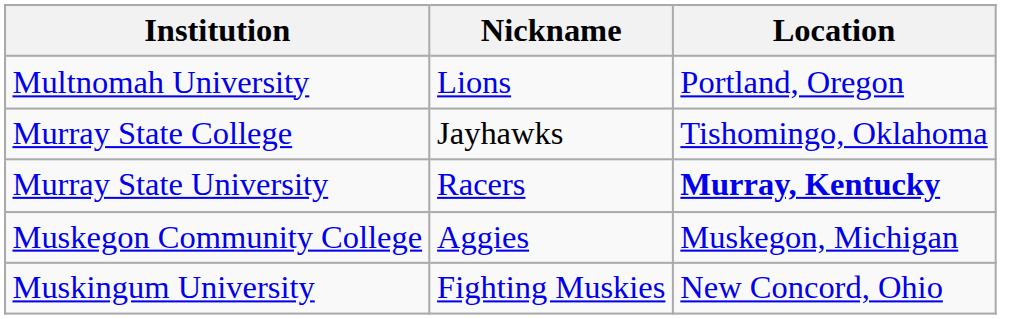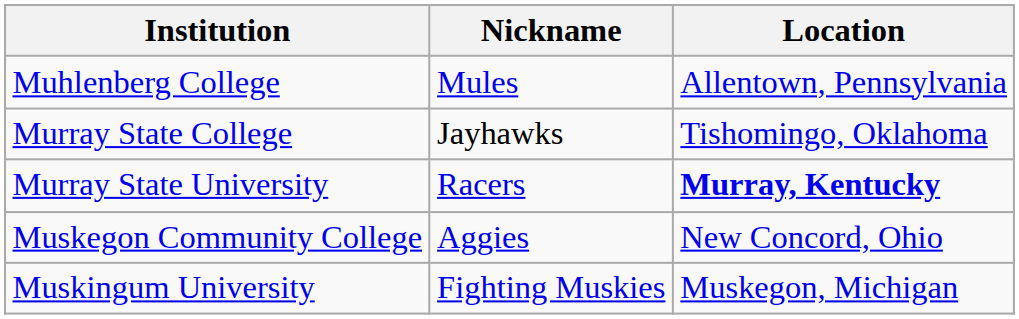 <table class="wikitable">
 <tr>
 <th>Institution</th>
 <th>Nickname</th>
 <th>Location</th>
 </tr>
 <tr>
-<td><a href='#'>Multnomah University</a></td>
-<td><a href='#'>Lions</a></td>
-<td><a href='#'>Portland, Oregon</a></td>
+<td><a href='#'>Muhlenberg College</a></td>
+<td><a href='#'>Mules</a></td>
+<td><a href='#'>Allentown, Pennsylvania</a></td>
 </tr>
 <tr>
 <td><a href='#'>Murray State College</a></td>
 <td>Jayhawks</td>
 <td><a href='#'>Tishomingo, Oklahoma</a></td>
 </tr>
 <tr>
 <td><a href='#'>Murray State University</a></td>
 <td><a href='#'>Racers</a></td>
 <td><strong><a href='#'>Murray, Kentucky</a></strong></td>
 </tr>
 <tr>
 <td><a href='#'>Muskegon Community College</a></td>
 <td><a href='#'>Aggies</a></td>
-<td><a href='#'>Muskegon, Michigan</a></td>
+<td><a href='#'>New Concord, Ohio</a></td>
 </tr>
 <tr>
 <td><a href='#'>Muskingum University</a></td>
 <td><a href='#'>Fighting Muskies</a></td>
-<td><a href='#'>New Concord, Ohio</a></td>
+<td><a href='#'>Muskegon, Michigan</a></td>
 </tr>
 </table>
